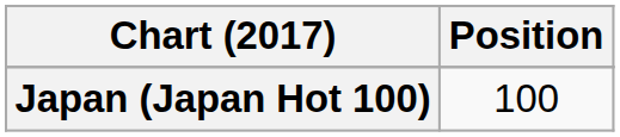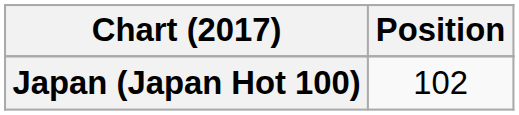 <table class="wikitable plainrowheaders" style="text-align:center;">
 <tr>
 <th>Chart (2017)</th>
 <th>Position</th>
 </tr>
 <tr>
 </tr>
 <tr>
 <th scope="row">Japan (Japan Hot 100)</th>
-<td>100</td>
+<td>102</td>
 </tr>
 </table>
